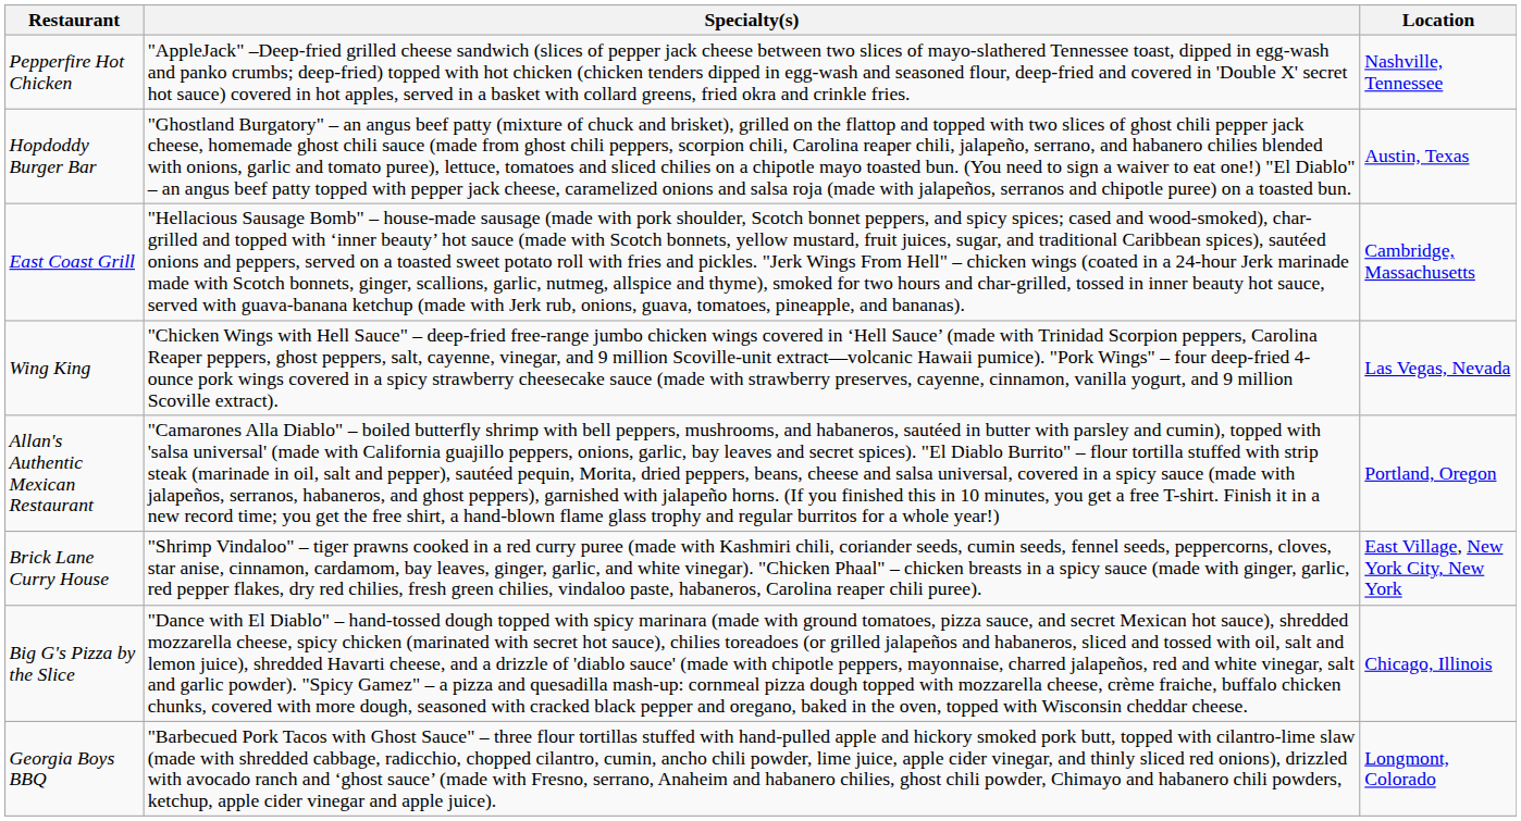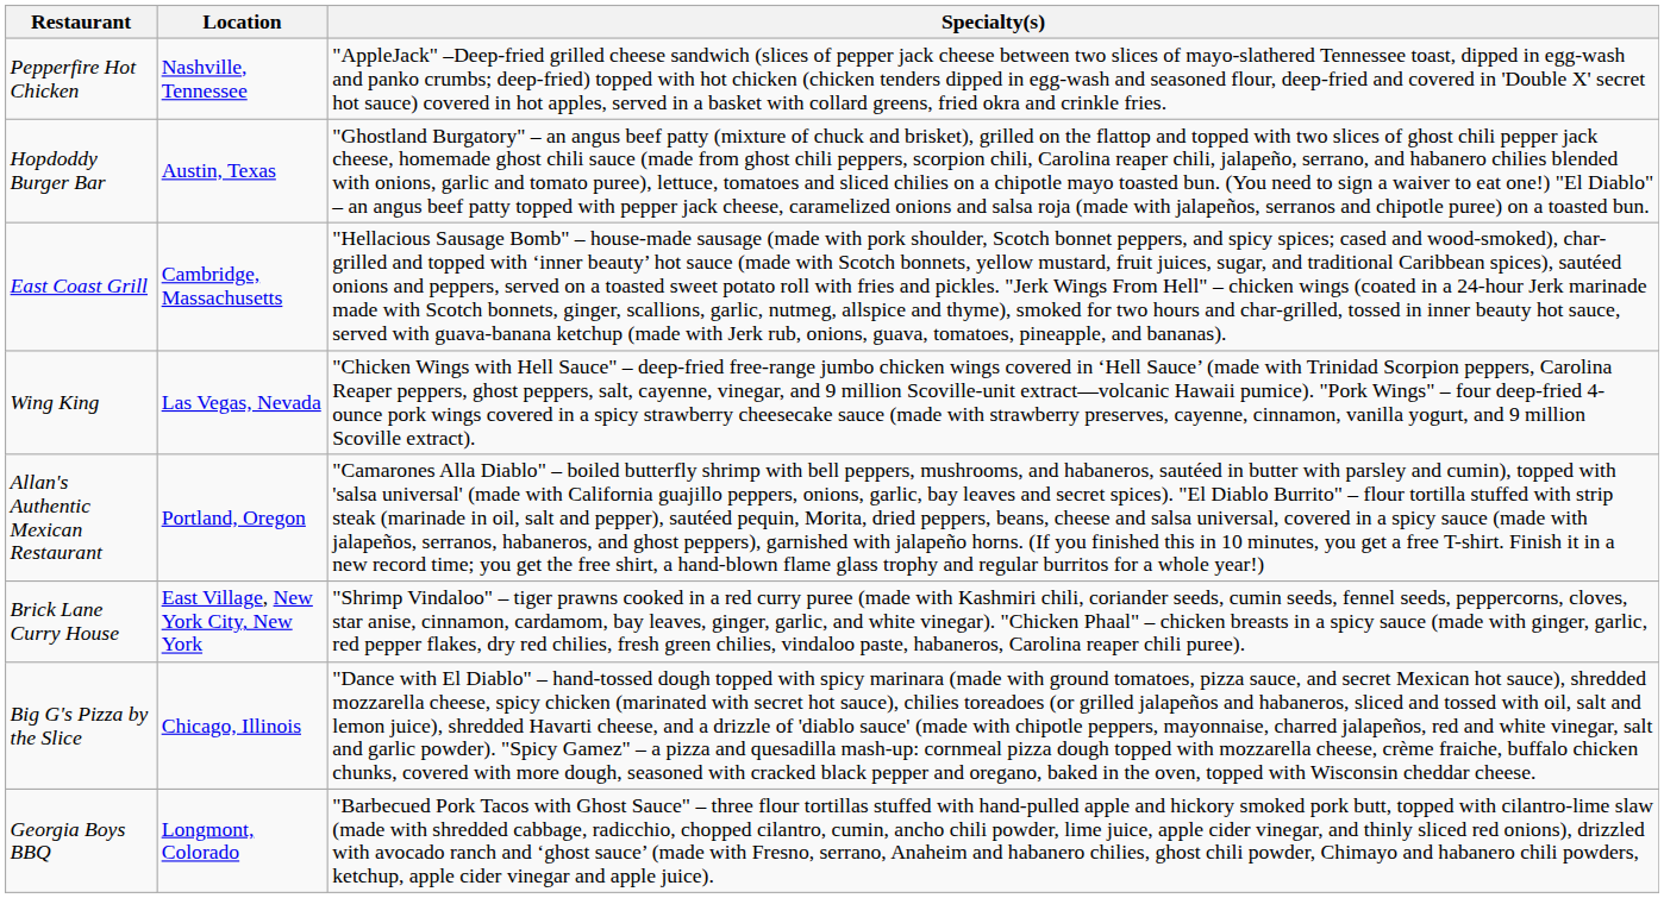 <table class="wikitable" style="width:100%;">
 <tr>
 <th>Restaurant</th>
+<th>Location</th>
 <th>Specialty(s)</th>
-<th>Location</th>
 </tr>
 <tr>
 <td><em>Pepperfire Hot Chicken</em></td>
+<td><a href='#'>Nashville, Tennessee</a></td>
 <td>"AppleJack" –Deep-fried grilled cheese sandwich (slices of pepper jack cheese between two slices of mayo-slathered Tennessee toast, dipped in egg-wash and panko crumbs; deep-fried) topped with hot chicken (chicken tenders dipped in egg-wash and seasoned flour, deep-fried and covered in 'Double X' secret hot sauce) covered in hot apples, served in a basket with collard greens, fried okra and crinkle fries.</td>
-<td><a href='#'>Nashville, Tennessee</a></td>
 </tr>
 <tr>
 <td><em>Hopdoddy Burger Bar</em></td>
+<td><a href='#'>Austin, Texas</a></td>
 <td>"Ghostland Burgatory" – an angus beef patty (mixture of chuck and brisket), grilled on the flattop and topped with two slices of ghost chili pepper jack cheese, homemade ghost chili sauce (made from ghost chili peppers, scorpion chili, Carolina reaper chili, jalapeño, serrano, and habanero chilies blended with onions, garlic and tomato puree), lettuce, tomatoes and sliced chilies on a chipotle mayo toasted bun. (You need to sign a waiver to eat one!) "El Diablo" – an angus beef patty topped with pepper jack cheese, caramelized onions and salsa roja (made with jalapeños, serranos and chipotle puree) on a toasted bun.</td>
-<td><a href='#'>Austin, Texas</a></td>
 </tr>
 <tr>
 <td><em><a href='#'>East Coast Grill</a></em></td>
+<td><a href='#'>Cambridge, Massachusetts</a></td>
 <td>"Hellacious Sausage Bomb" – house-made sausage (made with pork shoulder, Scotch bonnet peppers, and spicy spices; cased and wood-smoked), char-grilled and topped with ‘inner beauty’ hot sauce (made with Scotch bonnets, yellow mustard, fruit juices, sugar, and traditional Caribbean spices), sautéed onions and peppers, served on a toasted sweet potato roll with fries and pickles. "Jerk Wings From Hell" – chicken wings (coated in a 24-hour Jerk marinade made with Scotch bonnets, ginger, scallions, garlic, nutmeg, allspice and thyme), smoked for two hours and char-grilled, tossed in inner beauty hot sauce, served with guava-banana ketchup (made with Jerk rub, onions, guava, tomatoes, pineapple, and bananas).</td>
-<td><a href='#'>Cambridge, Massachusetts</a></td>
 </tr>
 <tr>
 <td><em>Wing King</em></td>
+<td><a href='#'>Las Vegas, Nevada</a></td>
 <td>"Chicken Wings with Hell Sauce" – deep-fried free-range jumbo chicken wings covered in ‘Hell Sauce’ (made with Trinidad Scorpion peppers, Carolina Reaper peppers, ghost peppers, salt, cayenne, vinegar, and 9 million Scoville-unit extract—volcanic Hawaii pumice). "Pork Wings" – four deep-fried 4-ounce pork wings covered in a spicy strawberry cheesecake sauce (made with strawberry preserves, cayenne, cinnamon, vanilla yogurt, and 9 million Scoville extract).</td>
-<td><a href='#'>Las Vegas, Nevada</a></td>
 </tr>
 <tr>
 <td><em>Allan's Authentic Mexican Restaurant</em></td>
+<td><a href='#'>Portland, Oregon</a></td>
 <td>"Camarones Alla Diablo" – boiled butterfly shrimp with bell peppers, mushrooms, and habaneros, sautéed in butter with parsley and cumin), topped with 'salsa universal' (made with California guajillo peppers, onions, garlic, bay leaves and secret spices). "El Diablo Burrito" – flour tortilla stuffed with strip steak (marinade in oil, salt and pepper), sautéed pequin, Morita, dried peppers, beans, cheese and salsa universal, covered in a spicy sauce (made with jalapeños, serranos, habaneros, and ghost peppers), garnished with jalapeño horns. (If you finished this in 10 minutes, you get a free T-shirt. Finish it in a new record time; you get the free shirt, a hand-blown flame glass trophy and regular burritos for a whole year!)</td>
-<td><a href='#'>Portland, Oregon</a></td>
 </tr>
 <tr>
 <td><em>Brick Lane Curry House</em></td>
+<td><a href='#'>East Village</a>, <a href='#'>New York City, New York</a></td>
 <td>"Shrimp Vindaloo" – tiger prawns cooked in a red curry puree (made with Kashmiri chili, coriander seeds, cumin seeds, fennel seeds, peppercorns, cloves, star anise, cinnamon, cardamom, bay leaves, ginger, garlic, and white vinegar). "Chicken Phaal" – chicken breasts in a spicy sauce (made with ginger, garlic, red pepper flakes, dry red chilies, fresh green chilies, vindaloo paste, habaneros, Carolina reaper chili puree).</td>
-<td><a href='#'>East Village</a>, <a href='#'>New York City, New York</a></td>
 </tr>
 <tr>
 <td><em>Big G's Pizza by the Slice</em></td>
+<td><a href='#'>Chicago, Illinois</a></td>
 <td>"Dance with El Diablo" – hand-tossed dough topped with spicy marinara (made with ground tomatoes, pizza sauce, and secret Mexican hot sauce), shredded mozzarella cheese, spicy chicken (marinated with secret hot sauce), chilies toreadoes (or grilled jalapeños and habaneros, sliced and tossed with oil, salt and lemon juice), shredded Havarti cheese, and a drizzle of 'diablo sauce' (made with chipotle peppers, mayonnaise, charred jalapeños, red and white vinegar, salt and garlic powder). "Spicy Gamez" – a pizza and quesadilla mash-up: cornmeal pizza dough topped with mozzarella cheese, crème fraiche, buffalo chicken chunks, covered with more dough, seasoned with cracked black pepper and oregano, baked in the oven, topped with Wisconsin cheddar cheese.</td>
-<td><a href='#'>Chicago, Illinois</a></td>
 </tr>
 <tr>
 <td><em>Georgia Boys BBQ</em></td>
+<td><a href='#'>Longmont, Colorado</a></td>
 <td>"Barbecued Pork Tacos with Ghost Sauce" – three flour tortillas stuffed with hand-pulled apple and hickory smoked pork butt, topped with cilantro-lime slaw (made with shredded cabbage, radicchio, chopped cilantro, cumin, ancho chili powder, lime juice, apple cider vinegar, and thinly sliced red onions), drizzled with avocado ranch and ‘ghost sauce’ (made with Fresno, serrano, Anaheim and habanero chilies, ghost chili powder, Chimayo and habanero chili powders, ketchup, apple cider vinegar and apple juice).</td>
-<td><a href='#'>Longmont, Colorado</a></td>
 </tr>
 </table>
